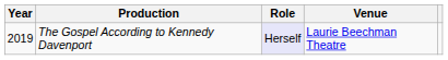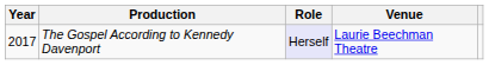 <table class="wikitable sortable">
 <tr>
 <th>Year</th>
 <th>Production</th>
 <th>Role</th>
 <th>Venue</th>
 <th rowspan="1" style="text-align: center;" class="unsortable"></th>
 </tr>
 <tr>
-<td>2019</td>
+<td>2017</td>
 <td><em>The Gospel According to Kennedy Davenport</em></td>
 <td style="background: lavender;">Herself</td>
 <td><a href='#'>Laurie Beechman Theatre</a></td>
 <td style="text-align: center;"></td>
 </tr>
 </table>
